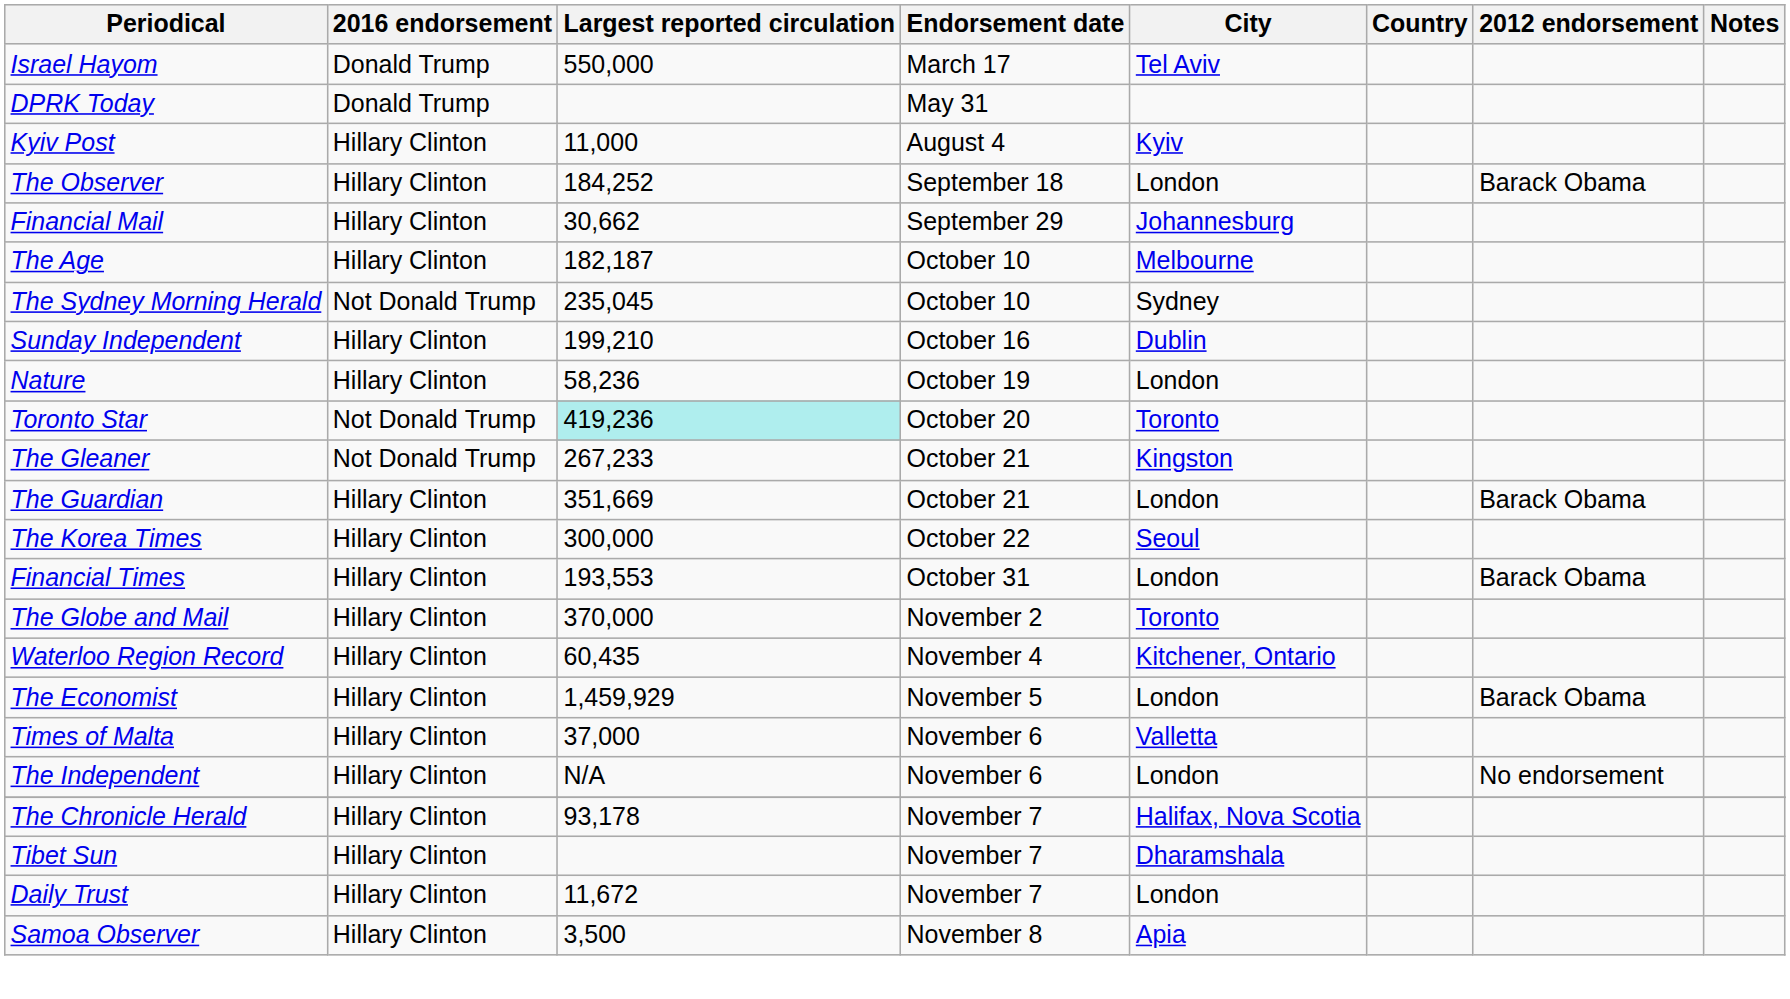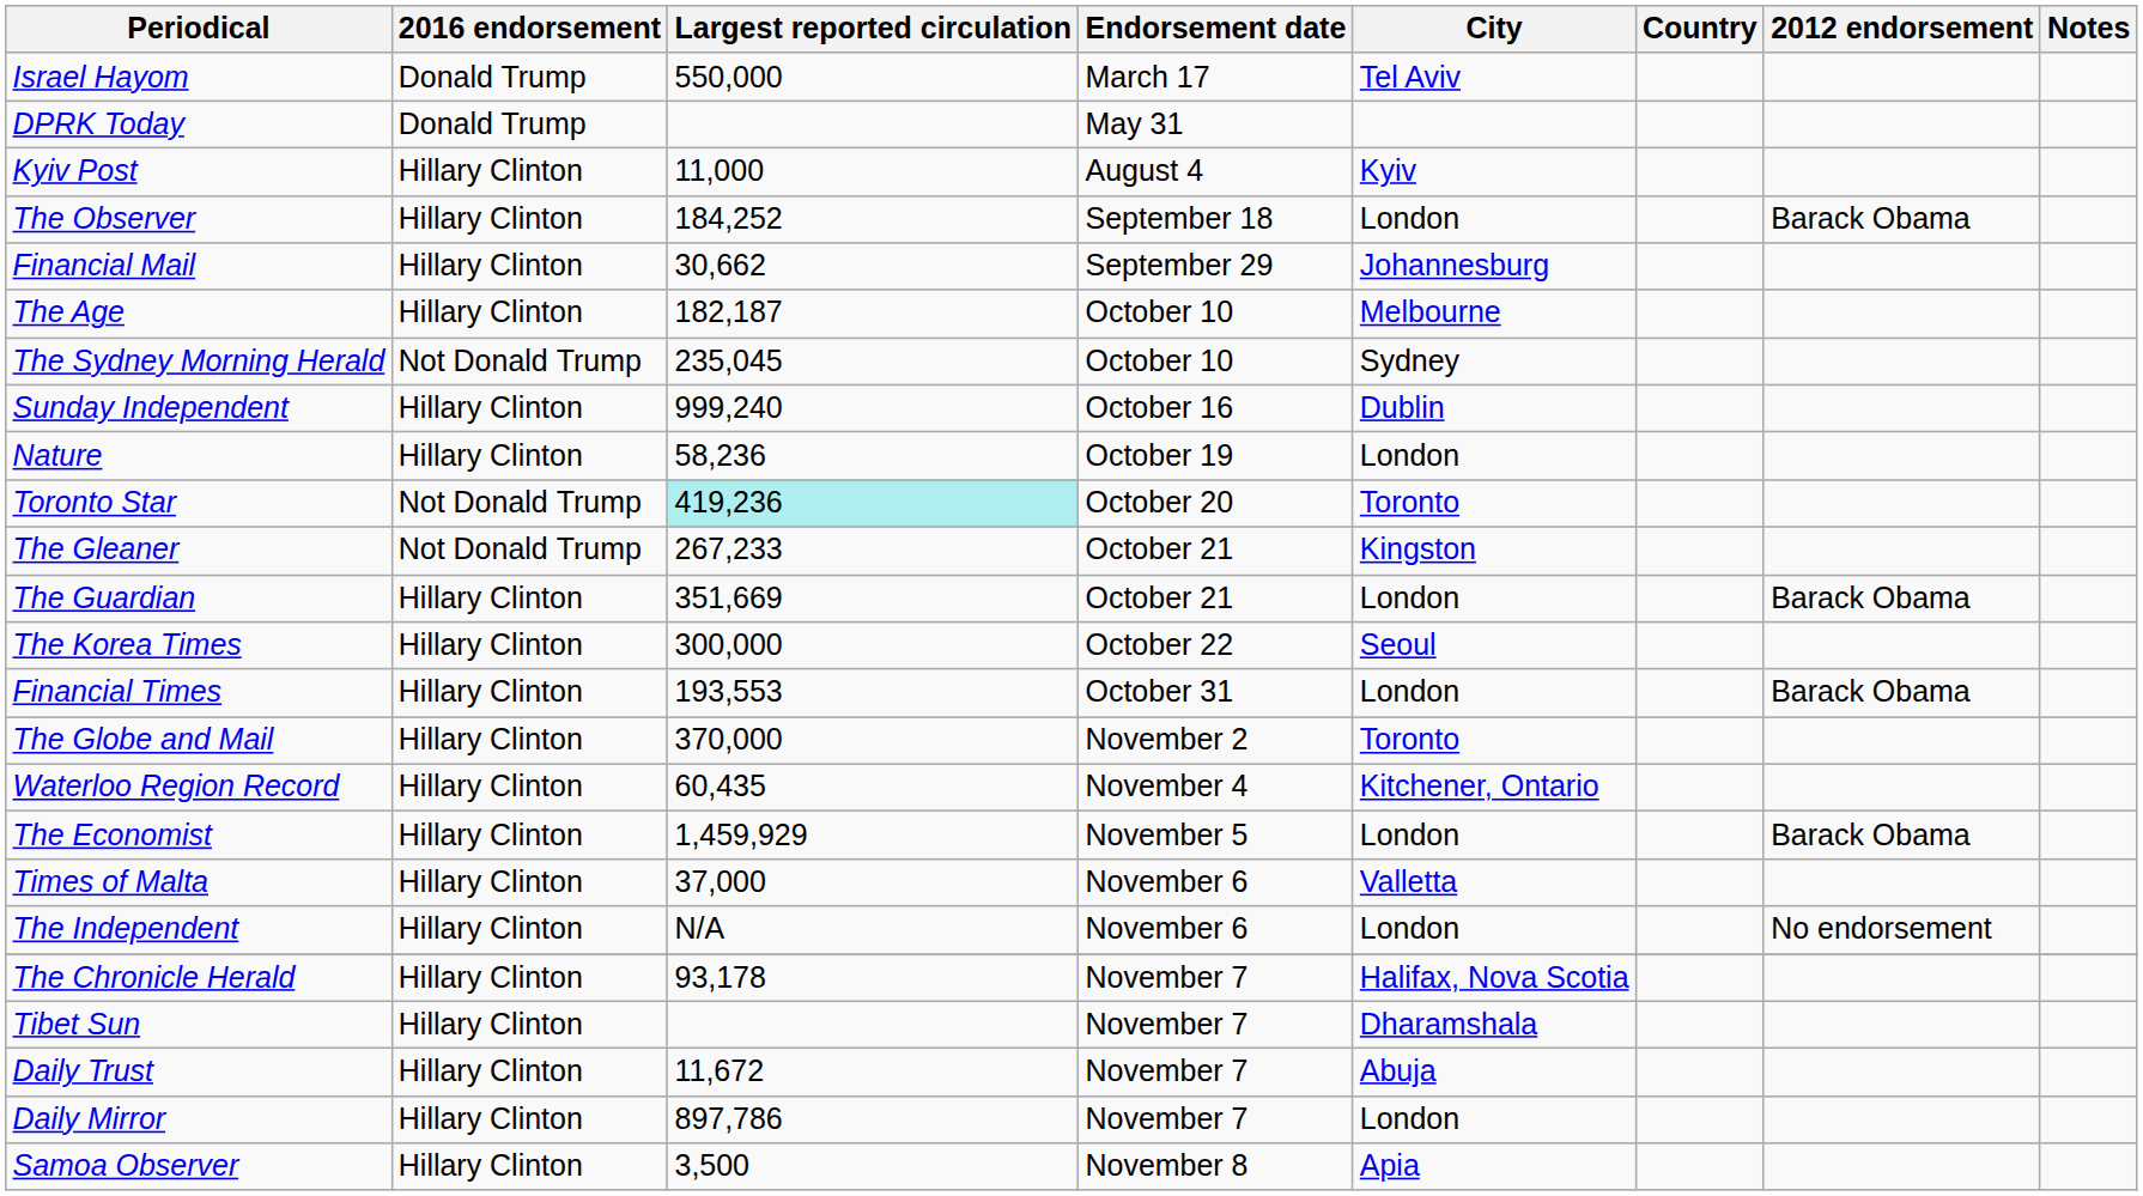 <table class="wikitable sortable">
 <tr>
 <th>Periodical</th>
 <th>2016 endorsement</th>
 <th data-sort-type="number">Largest reported circulation</th>
 <th>Endorsement date</th>
 <th>City</th>
 <th>Country</th>
 <th>2012 endorsement</th>
 <th>Notes</th>
 </tr>
 <tr>
 <td><em><a href='#'>Israel Hayom</a></em></td>
 <td data-sort-value="Trump" >Donald Trump</td>
 <td>550,000</td>
 <td data-sort-value="2016-03-17">March 17</td>
 <td><a href='#'>Tel Aviv</a></td>
 <td></td>
 <td></td>
 <td></td>
 </tr>
 <tr>
 <td><em><a href='#'>DPRK Today</a></em></td>
 <td data-sort-value="Trump" >Donald Trump</td>
 <td></td>
 <td data-sort-value="2016-05-31">May 31</td>
 <td></td>
 <td></td>
 <td></td>
 <td></td>
 </tr>
 <tr>
 <td><em><a href='#'>Kyiv Post</a></em></td>
 <td data-sort-value="Clinton" >Hillary Clinton</td>
 <td>11,000</td>
 <td data-sort-value="2016-08-04">August 4</td>
 <td><a href='#'>Kyiv</a></td>
 <td></td>
 <td></td>
 <td></td>
 </tr>
 <tr>
 <td data-sort-value="Observer"><em><a href='#'>The Observer</a></em></td>
 <td data-sort-value="Clinton" >Hillary Clinton</td>
 <td>184,252</td>
 <td data-sort-value="2016-09-18">September 18</td>
 <td>London</td>
 <td></td>
 <td data-sort-value="Obama" >Barack Obama</td>
 <td></td>
 </tr>
 <tr>
 <td data-sort-value="Financial Mail"><em><a href='#'>Financial Mail</a></em></td>
 <td data-sort-value="Clinton" >Hillary Clinton</td>
 <td>30,662</td>
 <td data-sort-value="2016-09-29">September 29</td>
 <td><a href='#'>Johannesburg</a></td>
 <td></td>
 <td></td>
 <td></td>
 </tr>
 <tr>
 <td data-sort-value="Age"><em><a href='#'>The Age</a></em></td>
 <td data-sort-value="Clinton" >Hillary Clinton</td>
 <td>182,187</td>
 <td data-sort-value="2016-10-10">October 10</td>
 <td><a href='#'>Melbourne</a></td>
 <td></td>
 <td></td>
 <td></td>
 </tr>
 <tr>
 <td data-sort-value="Sydney Morning Herald"><em><a href='#'>The Sydney Morning Herald</a></em></td>
 <td data-sort-value="zNot Trump" >Not Donald Trump</td>
 <td>235,045</td>
 <td data-sort-value="2016-10-10">October 10</td>
 <td>Sydney</td>
 <td></td>
 <td></td>
 <td></td>
 </tr>
 <tr>
 <td><em><a href='#'>Sunday Independent</a></em></td>
 <td data-sort-value="Clinton" >Hillary Clinton</td>
-<td>199,210</td>
+<td>999,240</td>
 <td data-sort-value="2016-10-16">October 16</td>
 <td><a href='#'>Dublin</a></td>
 <td></td>
 <td></td>
 <td></td>
 </tr>
 <tr>
 <td><em><a href='#'>Nature</a></em></td>
 <td data-sort-value="Clinton" >Hillary Clinton</td>
 <td>58,236</td>
 <td data-sort-value="2016-10-19">October 19</td>
 <td>London</td>
 <td></td>
 <td></td>
 <td></td>
 </tr>
 <tr>
 <td><em><a href='#'>Toronto Star</a></em></td>
 <td data-sort-value="zNot Trump" >Not Donald Trump</td>
 <td style="background: paleturquoise;">419,236</td>
 <td data-sort-value="2016-10-20">October 20</td>
 <td><a href='#'>Toronto</a></td>
 <td></td>
 <td></td>
 <td></td>
 </tr>
 <tr>
 <td data-sort-value="Gleaner"><em><a href='#'>The Gleaner</a></em></td>
 <td data-sort-value="zNot Trump" >Not Donald Trump</td>
 <td>267,233</td>
 <td data-sort-value="2016-10-21">October 21</td>
 <td><a href='#'>Kingston</a></td>
 <td></td>
 <td></td>
 <td></td>
 </tr>
 <tr>
 <td data-sort-value="Guardian"><em><a href='#'>The Guardian</a></em></td>
 <td data-sort-value="Clinton" >Hillary Clinton</td>
 <td>351,669</td>
 <td data-sort-value="2016-10-21">October 21</td>
 <td>London</td>
 <td></td>
 <td data-sort-value="Obama" >Barack Obama</td>
 <td></td>
 </tr>
 <tr>
 <td data-sort-value="Korea Times"><em><a href='#'>The Korea Times</a></em></td>
 <td data-sort-value="Clinton" >Hillary Clinton</td>
 <td>300,000</td>
 <td data-sort-value="2016-10-22">October 22</td>
 <td><a href='#'>Seoul</a></td>
 <td></td>
 <td></td>
 <td></td>
 </tr>
 <tr>
 <td data-sort-value="Financial Times"><em><a href='#'>Financial Times</a></em></td>
 <td data-sort-value="Clinton" >Hillary Clinton</td>
 <td>193,553</td>
 <td data-sort-value="2016-10-31">October 31</td>
 <td>London</td>
 <td></td>
 <td data-sort-value="Obama" >Barack Obama</td>
 <td></td>
 </tr>
 <tr>
 <td data-sort-value="Globe and Mail"><em><a href='#'>The Globe and Mail</a></em></td>
 <td data-sort-value="Clinton" >Hillary Clinton</td>
 <td>370,000</td>
 <td data-sort-value="2016-11-02">November 2</td>
 <td><a href='#'>Toronto</a></td>
 <td></td>
 <td></td>
 <td></td>
 </tr>
 <tr>
 <td><em><a href='#'>Waterloo Region Record</a></em></td>
 <td data-sort-value="Clinton" >Hillary Clinton</td>
 <td>60,435</td>
 <td data-sort-value="2016-11-04">November 4</td>
 <td><a href='#'>Kitchener, Ontario</a></td>
 <td></td>
 <td></td>
 <td></td>
 </tr>
 <tr>
 <td data-sort-value="Economist"><em><a href='#'>The Economist</a></em></td>
 <td data-sort-value="Clinton" >Hillary Clinton</td>
 <td>1,459,929</td>
 <td data-sort-value="2016-11-05">November 5</td>
 <td>London</td>
 <td></td>
 <td data-sort-value="Obama" >Barack Obama</td>
 <td></td>
 </tr>
 <tr>
 <td data-sort-value="Times of Malta"><em><a href='#'>Times of Malta</a></em></td>
 <td data-sort-value="Clinton" >Hillary Clinton</td>
 <td>37,000</td>
 <td data-sort-value="2016-11-06">November 6</td>
 <td><a href='#'>Valletta</a></td>
 <td></td>
 <td></td>
 <td></td>
 </tr>
 <tr>
 <td data-sort-value="Independent"><em><a href='#'>The Independent</a></em></td>
 <td data-sort-value="Clinton" >Hillary Clinton</td>
 <td>N/A</td>
 <td data-sort-value="2016-11-06">November 6</td>
 <td>London</td>
 <td></td>
 <td data-sort-value="zNo endorsement" >No endorsement</td>
 <td></td>
 </tr>
 <tr>
 </tr>
 <tr>
 <td data-sort-value="Chronicle Herald"><em><a href='#'>The Chronicle Herald</a></em></td>
 <td data-sort-value="Clinton" >Hillary Clinton</td>
 <td>93,178</td>
 <td data-sort-value="2016-11-07">November 7</td>
 <td><a href='#'>Halifax, Nova Scotia</a></td>
 <td></td>
 <td></td>
 <td></td>
 </tr>
 <tr>
 <td data-sort-value="Tibet Sun"><em><a href='#'>Tibet Sun</a></em></td>
 <td data-sort-value="Clinton" >Hillary Clinton</td>
 <td></td>
 <td data-sort-value="2016-11-07">November 7</td>
 <td><a href='#'>Dharamshala</a></td>
 <td></td>
 <td></td>
 <td></td>
 </tr>
 <tr>
 <td data-sort-value="Daily Trust"><em><a href='#'>Daily Trust</a></em></td>
 <td data-sort-value="Clinton" >Hillary Clinton</td>
 <td>11,672</td>
 <td data-sort-value="2016-11-07">November 7</td>
+<td><a href='#'>Abuja</a></td>
+<td></td>
+<td></td>
+<td></td>
+</tr>
+<tr>
+<td data-sort-value="Daily Mirror"><em><a href='#'>Daily Mirror</a></em></td>
+<td data-sort-value="Clinton" >Hillary Clinton</td>
+<td>897,786</td>
+<td data-sort-value="2016-11-07">November 7</td>
 <td>London</td>
 <td></td>
 <td></td>
 <td></td>
 </tr>
 <tr>
 <td data-sort-value="Samoa Observer"><em><a href='#'>Samoa Observer</a></em></td>
 <td data-sort-value="Clinton" >Hillary Clinton</td>
 <td>3,500</td>
 <td data-sort-value="2016-11-08">November 8</td>
 <td><a href='#'>Apia</a></td>
 <td></td>
 <td></td>
 <td></td>
 </tr>
 </table>
